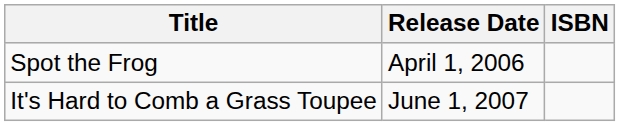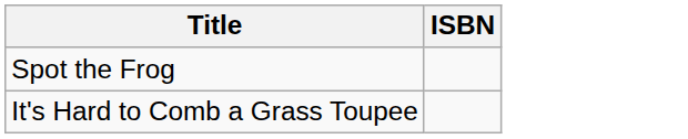 <table class="wikitable">
 <tr>
 <th>Title</th>
-<th>Release Date</th>
 <th>ISBN</th>
 </tr>
 <tr>
 <td>Spot the Frog</td>
-<td>April 1, 2006</td>
 <td></td>
 </tr>
 <tr>
 <td>It's Hard to Comb a Grass Toupee</td>
-<td>June 1, 2007</td>
 <td></td>
 </tr>
 </table>
